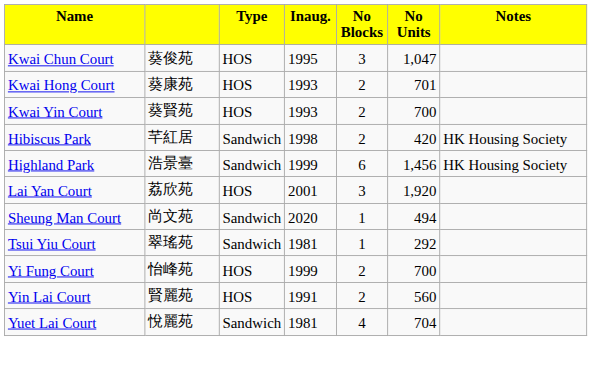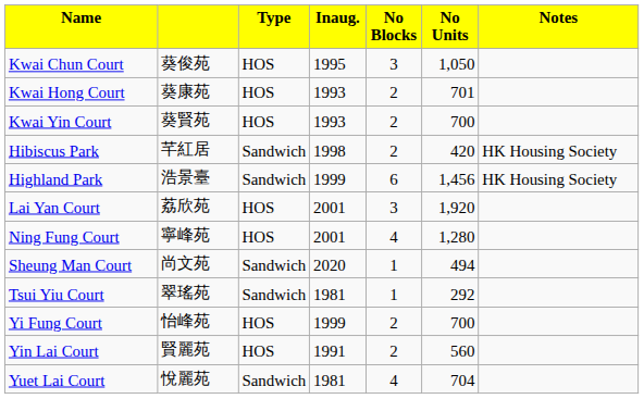 <table class="wikitable">
 <tr style="font-weight:bold;background-color:yellow" align="center">
 <td width="143.25" Height="12.75" valign="top">Name</td>
 <td width="72.75" valign="top"></td>
 <td width="59.25" valign="top">Type</td>
 <td width="48" valign="top">Inaug.</td>
 <td width="48" valign="top">No Blocks</td>
 <td width="48.75" valign="top">No Units</td>
 <td width="150.75" valign="top">Notes</td>
 </tr>
 <tr valign="bottom">
 <td Height="12.75"><a href='#'>Kwai Chun Court</a></td>
 <td>葵俊苑</td>
 <td>HOS</td>
 <td>1995</td>
 <td align="center">3</td>
-<td align="right">1,047</td>
+<td align="right">1,050</td>
 <td></td>
 </tr>
 <tr valign="bottom">
 <td Height="12.75"><a href='#'>Kwai Hong Court</a></td>
 <td>葵康苑</td>
 <td>HOS</td>
 <td>1993</td>
 <td align="center">2</td>
 <td align="right">701</td>
 <td></td>
 </tr>
 <tr valign="bottom">
 <td Height="12.75"><a href='#'>Kwai Yin Court</a></td>
 <td>葵賢苑</td>
 <td>HOS</td>
 <td>1993</td>
 <td align="center">2</td>
 <td align="right">700</td>
 <td></td>
 </tr>
 <tr valign="bottom">
 <td Height="12.75"><a href='#'>Hibiscus Park</a></td>
 <td>芊紅居</td>
 <td>Sandwich</td>
 <td>1998</td>
 <td align="center">2</td>
 <td align="right">420</td>
 <td>HK Housing Society</td>
 </tr>
 <tr valign="bottom">
 <td Height="12.75"><a href='#'>Highland Park</a></td>
 <td>浩景臺</td>
 <td>Sandwich</td>
 <td>1999</td>
 <td align="center">6</td>
 <td align="right">1,456</td>
 <td>HK Housing Society</td>
 </tr>
 <tr valign="bottom">
 <td Height="12.75"><a href='#'>Lai Yan Court</a></td>
 <td>荔欣苑</td>
 <td>HOS</td>
 <td>2001</td>
 <td align="center">3</td>
 <td align="right">1,920</td>
 <td></td>
 </tr>
 <tr valign="bottom">
+<td Height="12.75"><a href='#'>Ning Fung Court</a></td>
+<td>寧峰苑</td>
+<td>HOS</td>
+<td>2001</td>
+<td align="center">4</td>
+<td align="right">1,280</td>
+<td></td>
+</tr>
+<tr valign="bottom">
 <td Height="12.75"><a href='#'>Sheung Man Court</a></td>
 <td>尚文苑</td>
 <td>Sandwich</td>
 <td>2020</td>
 <td align="center">1</td>
 <td align="right">494</td>
 <td></td>
 </tr>
 <tr valign="bottom">
 <td Height="12.75"><a href='#'>Tsui Yiu Court</a></td>
 <td>翠瑤苑</td>
 <td>Sandwich</td>
 <td>1981</td>
 <td align="center">1</td>
 <td align="right">292</td>
 <td></td>
 </tr>
 <tr valign="bottom">
 <td Height="12.75"><a href='#'>Yi Fung Court</a></td>
 <td>怡峰苑</td>
 <td>HOS</td>
 <td>1999</td>
 <td align="center">2</td>
 <td align="right">700</td>
 <td></td>
 </tr>
 <tr valign="bottom">
 <td Height="12.75"><a href='#'>Yin Lai Court</a></td>
 <td>賢麗苑</td>
 <td>HOS</td>
 <td>1991</td>
 <td align="center">2</td>
 <td align="right">560</td>
 <td></td>
 </tr>
 <tr valign="bottom">
 <td Height="12.75"><a href='#'>Yuet Lai Court</a></td>
 <td>悅麗苑</td>
 <td>Sandwich</td>
 <td>1981</td>
 <td align="center">4</td>
 <td align="right">704</td>
 <td></td>
 </tr>
 </table>
